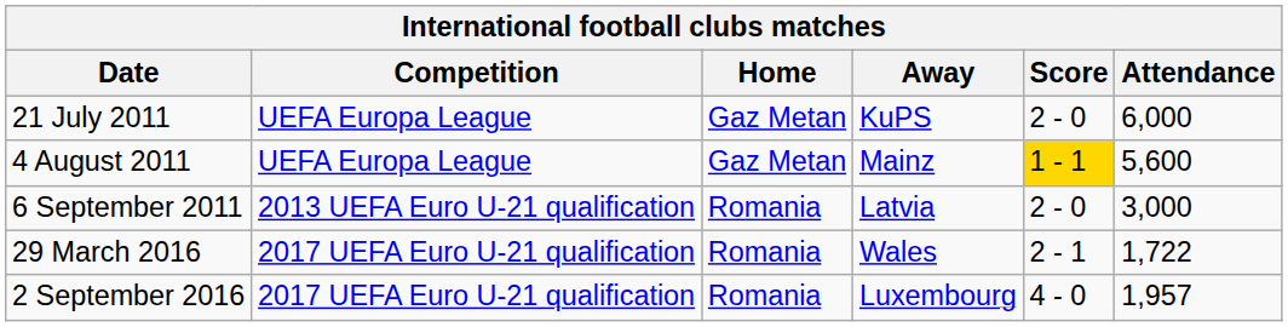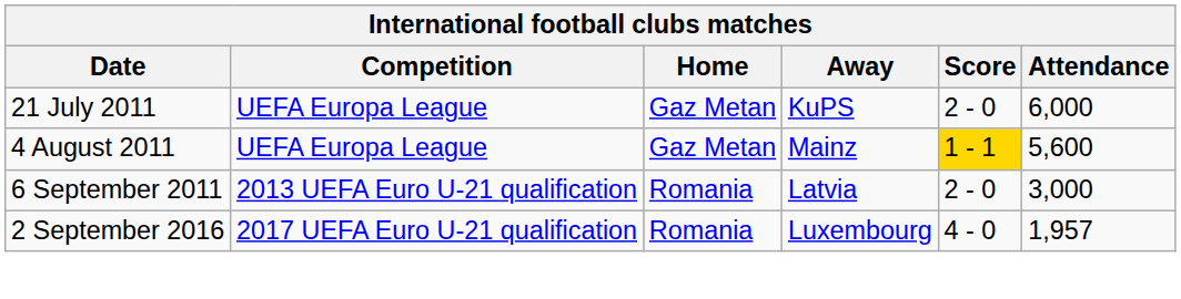 <table class="wikitable collapsible collapsed" style="text-align: left;font-size:100%;">
 <tr>
 <th colspan=6>International football clubs matches</th>
 </tr>
 <tr>
 <th>Date</th>
 <th>Competition</th>
 <th>Home</th>
 <th>Away</th>
 <th>Score</th>
 <th>Attendance</th>
 </tr>
 <tr>
 <td>21 July 2011</td>
 <td><a href='#'>UEFA Europa League</a></td>
 <td> <a href='#'>Gaz Metan</a></td>
 <td> <a href='#'>KuPS</a></td>
 <td>2 - 0</td>
 <td>6,000</td>
 </tr>
 <tr>
 <td>4 August 2011</td>
 <td><a href='#'>UEFA Europa League</a></td>
 <td> <a href='#'>Gaz Metan</a></td>
 <td> <a href='#'>Mainz</a></td>
 <td style="background: gold;">1 - 1 <br></td>
 <td>5,600</td>
 </tr>
 <tr>
 <td>6 September 2011</td>
 <td><a href='#'>2013 UEFA Euro U-21 qualification</a></td>
 <td> <a href='#'>Romania</a></td>
 <td> <a href='#'>Latvia</a></td>
 <td>2 - 0</td>
 <td>3,000</td>
 </tr>
 <tr>
-<td>29 March 2016</td>
-<td><a href='#'>2017 UEFA Euro U-21 qualification</a></td>
-<td> <a href='#'>Romania</a></td>
-<td> <a href='#'>Wales</a></td>
-<td>2 - 1</td>
-<td>1,722</td>
-</tr>
-<tr>
 <td>2 September 2016</td>
 <td><a href='#'>2017 UEFA Euro U-21 qualification</a></td>
 <td> <a href='#'>Romania</a></td>
 <td> <a href='#'>Luxembourg</a></td>
 <td>4 - 0</td>
 <td>1,957</td>
 </tr>
 </table>
